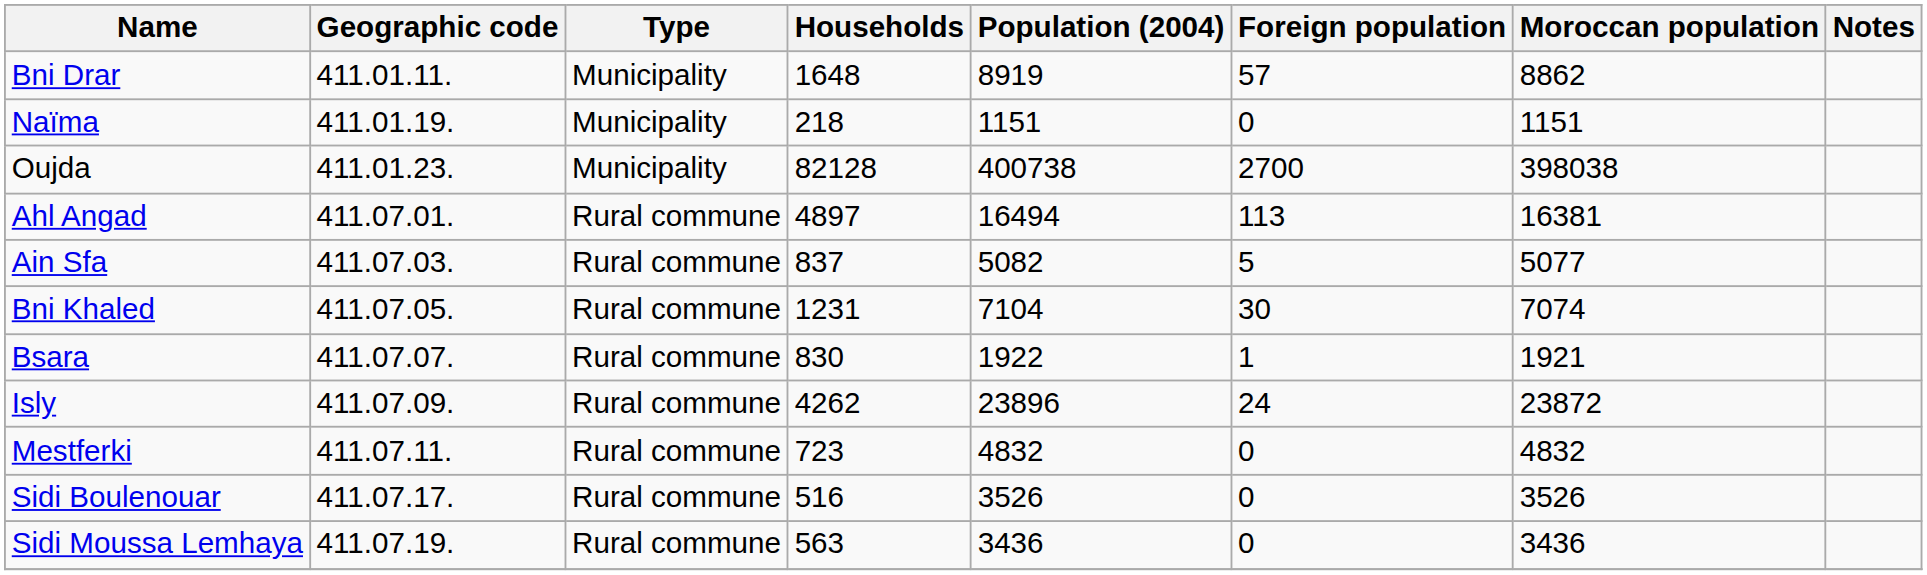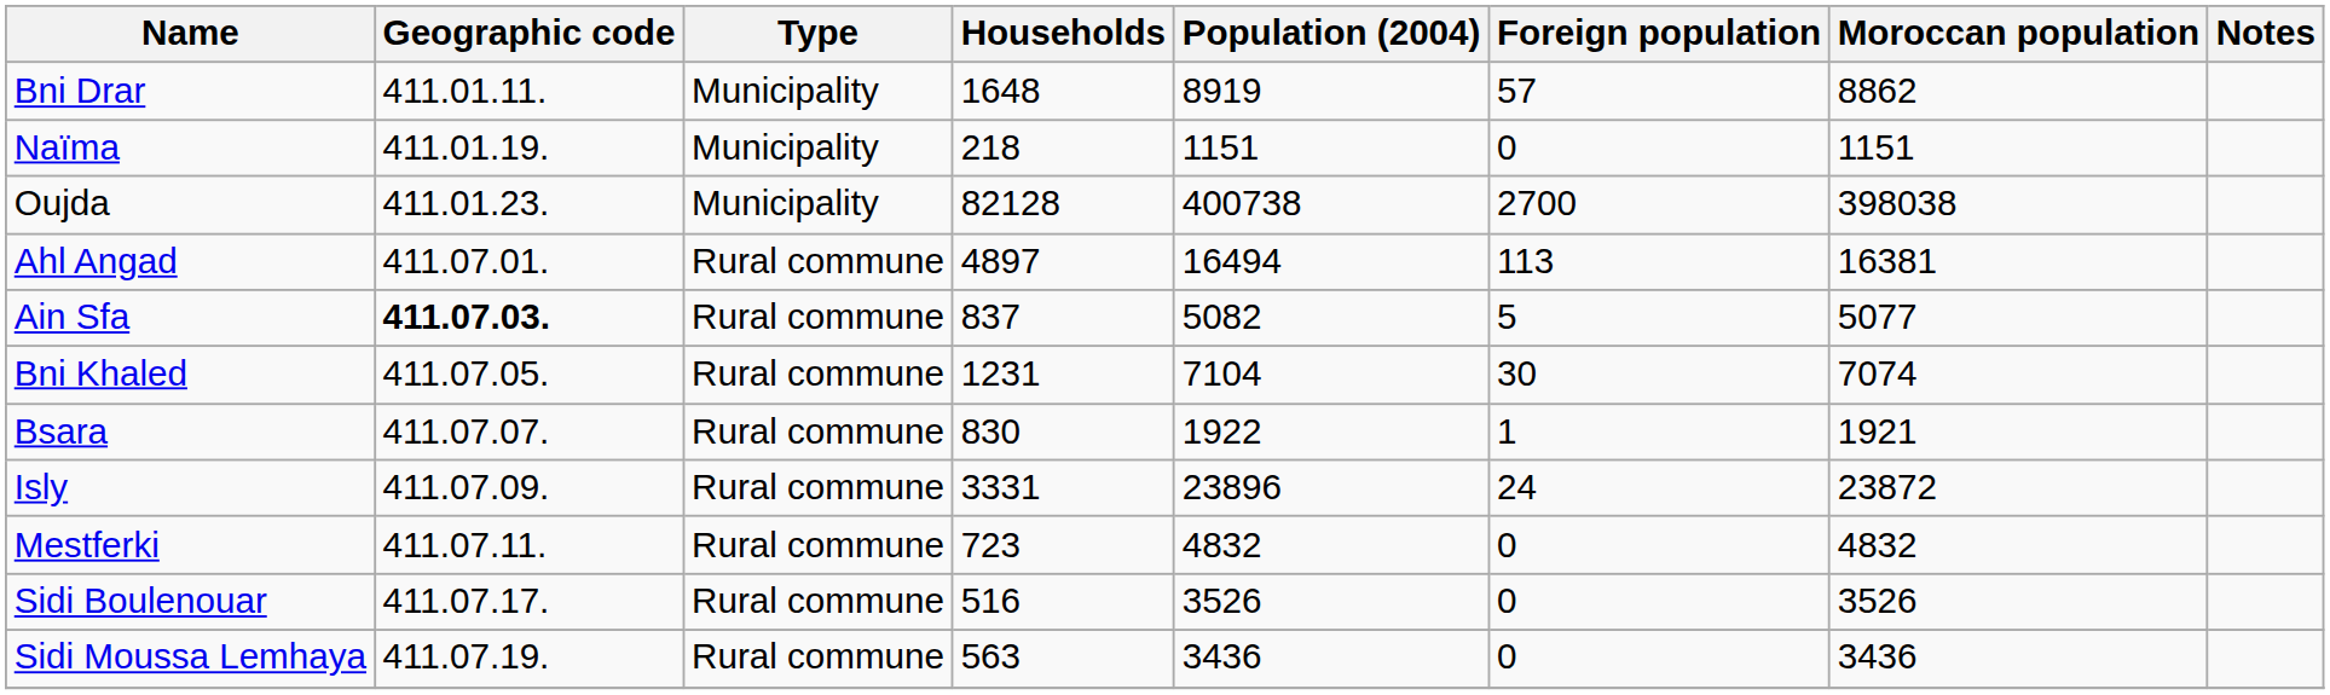 <table class="wikitable sortable">
 <tr>
 <th>Name</th>
 <th>Geographic code</th>
 <th>Type</th>
 <th>Households</th>
 <th>Population (2004)</th>
 <th>Foreign population</th>
 <th>Moroccan population</th>
 <th>Notes</th>
 </tr>
 <tr>
 <td><a href='#'>Bni Drar</a></td>
 <td>411.01.11.</td>
 <td>Municipality</td>
 <td>1648</td>
 <td>8919</td>
 <td>57</td>
 <td>8862</td>
 <td></td>
 </tr>
 <tr>
 <td><a href='#'>Naïma</a></td>
 <td>411.01.19.</td>
 <td>Municipality</td>
 <td>218</td>
 <td>1151</td>
 <td>0</td>
 <td>1151</td>
 <td></td>
 </tr>
 <tr>
 <td>Oujda</td>
 <td>411.01.23.</td>
 <td>Municipality</td>
 <td>82128</td>
 <td>400738</td>
 <td>2700</td>
 <td>398038</td>
 <td></td>
 </tr>
 <tr>
 <td><a href='#'>Ahl Angad</a></td>
 <td>411.07.01.</td>
 <td>Rural commune</td>
 <td>4897</td>
 <td>16494</td>
 <td>113</td>
 <td>16381</td>
 <td></td>
 </tr>
 <tr>
 <td><a href='#'>Ain Sfa</a></td>
-<td>411.07.03.</td>
+<td><strong>411.07.03.</strong></td>
 <td>Rural commune</td>
 <td>837</td>
 <td>5082</td>
 <td>5</td>
 <td>5077</td>
 <td></td>
 </tr>
 <tr>
 <td><a href='#'>Bni Khaled</a></td>
 <td>411.07.05.</td>
 <td>Rural commune</td>
 <td>1231</td>
 <td>7104</td>
 <td>30</td>
 <td>7074</td>
 <td></td>
 </tr>
 <tr>
 <td><a href='#'>Bsara</a></td>
 <td>411.07.07.</td>
 <td>Rural commune</td>
 <td>830</td>
 <td>1922</td>
 <td>1</td>
 <td>1921</td>
 <td></td>
 </tr>
 <tr>
 <td><a href='#'>Isly</a></td>
 <td>411.07.09.</td>
 <td>Rural commune</td>
-<td>4262</td>
+<td>3331</td>
 <td>23896</td>
 <td>24</td>
 <td>23872</td>
 <td></td>
 </tr>
 <tr>
 <td><a href='#'>Mestferki</a></td>
 <td>411.07.11.</td>
 <td>Rural commune</td>
 <td>723</td>
 <td>4832</td>
 <td>0</td>
 <td>4832</td>
 <td></td>
 </tr>
 <tr>
 <td><a href='#'>Sidi Boulenouar</a></td>
 <td>411.07.17.</td>
 <td>Rural commune</td>
 <td>516</td>
 <td>3526</td>
 <td>0</td>
 <td>3526</td>
 <td></td>
 </tr>
 <tr>
 <td><a href='#'>Sidi Moussa Lemhaya</a></td>
 <td>411.07.19.</td>
 <td>Rural commune</td>
 <td>563</td>
 <td>3436</td>
 <td>0</td>
 <td>3436</td>
 <td></td>
 </tr>
 <tr>
 </tr>
 </table>
